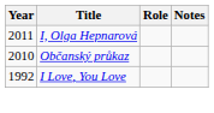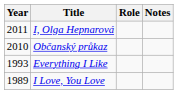 <table class="wikitable sortable">
 <tr>
 <th>Year</th>
 <th>Title</th>
 <th>Role</th>
 <th class="unsortable">Notes</th>
 </tr>
 <tr>
 <td>2011</td>
 <td><em><a href='#'>I, Olga Hepnarová</a></em></td>
 <td></td>
 <td></td>
 </tr>
 <tr>
 <td>2010</td>
 <td><em><a href='#'>Občanský průkaz</a></em></td>
 <td></td>
 <td></td>
 </tr>
 <tr>
-<td>1992</td>
+<td>1993</td>
+<td><em><a href='#'>Everything I Like</a></em></td>
+<td></td>
+<td></td>
+</tr>
+<tr>
+<td>1989</td>
 <td><em><a href='#'>I Love, You Love</a></em></td>
 <td></td>
 <td></td>
 </tr>
 </table>
